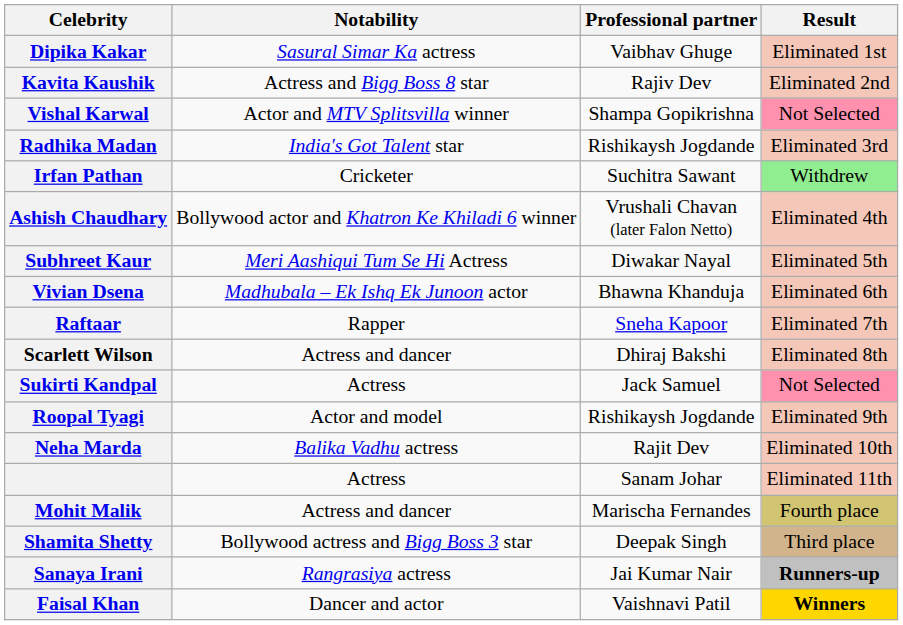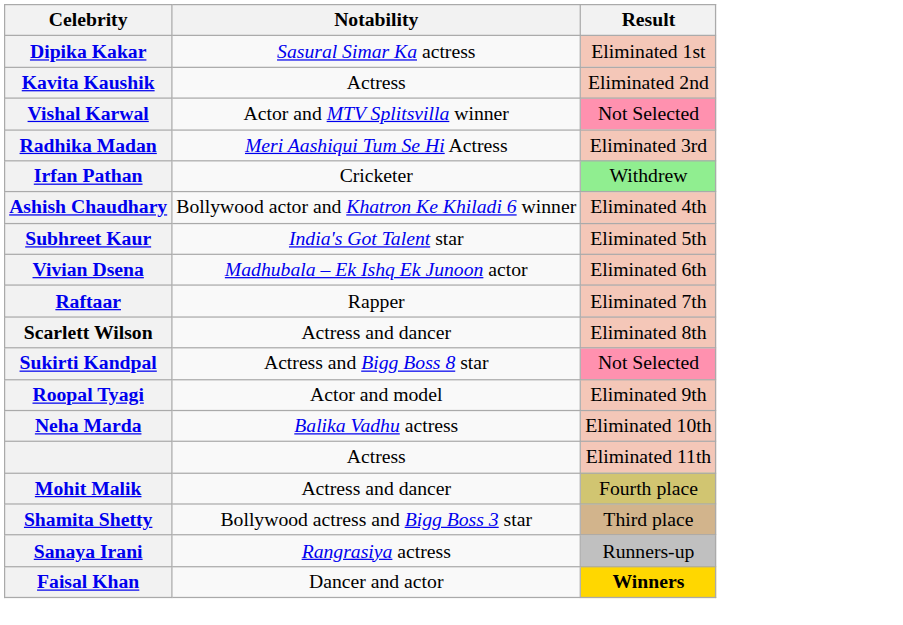 <table class="wikitable sortable" style="text-align:center;">
 <tr>
 <th scope="col">Celebrity</th>
 <th scope="col" class="unsortable">Notability</th>
-<th scope="col">Professional partner</th>
 <th scope="col">Result</th>
 </tr>
 <tr>
 <th><a href='#'>Dipika Kakar</a></th>
 <td><em><a href='#'>Sasural Simar Ka</a></em> actress</td>
-<td>Vaibhav Ghuge</td>
 <td bgcolor="f4c7b8">Eliminated 1st<br></td>
 </tr>
 <tr>
 <th><a href='#'>Kavita Kaushik</a></th>
-<td>Actress and <em><a href='#'>Bigg Boss 8</a></em> star</td>
-<td>Rajiv Dev</td>
+<td>Actress</td>
 <td bgcolor="f4c7b8">Eliminated 2nd<br></td>
 </tr>
 <tr>
 <th><a href='#'>Vishal Karwal</a></th>
 <td>Actor and <em><a href='#'>MTV Splitsvilla</a></em> winner</td>
-<td>Shampa Gopikrishna</td>
 <td bgcolor="FF91AF">Not Selected<br></td>
 </tr>
 <tr>
 <th><a href='#'>Radhika Madan</a></th>
-<td><em><a href='#'>India's Got Talent</a></em> star</td>
-<td>Rishikaysh Jogdande</td>
+<td><em><a href='#'>Meri Aashiqui Tum Se Hi</a></em> Actress</td>
 <td bgcolor="f4c7b8">Eliminated 3rd<br></td>
 </tr>
 <tr>
 <th><a href='#'>Irfan Pathan</a></th>
 <td>Cricketer</td>
-<td>Suchitra Sawant</td>
 <td style="background:lightgreen">Withdrew<br></td>
 </tr>
 <tr>
 <th><a href='#'>Ashish Chaudhary</a></th>
 <td>Bollywood actor and <em><a href='#'>Khatron Ke Khiladi 6</a></em> winner</td>
-<td>Vrushali Chavan<br><small>(later Falon Netto)</small></td>
 <td bgcolor="f4c7b8">Eliminated 4th<br></td>
 </tr>
 <tr>
 <th><a href='#'>Subhreet Kaur</a></th>
-<td><em><a href='#'>Meri Aashiqui Tum Se Hi</a></em> Actress</td>
-<td>Diwakar Nayal</td>
+<td><em><a href='#'>India's Got Talent</a></em> star</td>
 <td bgcolor="f4c7b8">Eliminated 5th<br></td>
 </tr>
 <tr>
 <th><a href='#'>Vivian Dsena</a></th>
 <td><em><a href='#'>Madhubala – Ek Ishq Ek Junoon</a></em> actor</td>
-<td>Bhawna Khanduja</td>
 <td bgcolor="f4c7b8">Eliminated 6th<br></td>
 </tr>
 <tr>
 <th><a href='#'>Raftaar</a></th>
 <td>Rapper</td>
-<td><a href='#'>Sneha Kapoor</a></td>
 <td bgcolor="f4c7b8">Eliminated 7th<br></td>
 </tr>
 <tr>
 <th>Scarlett Wilson</th>
 <td>Actress and dancer</td>
-<td>Dhiraj Bakshi</td>
 <td bgcolor="f4c7b8">Eliminated 8th<br></td>
 </tr>
 <tr>
 <th><a href='#'>Sukirti Kandpal</a></th>
-<td>Actress</td>
-<td>Jack Samuel</td>
+<td>Actress and <em><a href='#'>Bigg Boss 8</a></em> star</td>
 <td bgcolor="FF91AF">Not Selected<br></td>
 </tr>
 <tr>
 <th><a href='#'>Roopal Tyagi</a></th>
 <td>Actor and model</td>
-<td>Rishikaysh Jogdande</td>
 <td bgcolor="f4c7b8">Eliminated 9th<br></td>
 </tr>
 <tr>
 <th><a href='#'>Neha Marda</a></th>
 <td><em><a href='#'>Balika Vadhu</a></em> actress</td>
-<td>Rajit Dev</td>
 <td bgcolor="f4c7b8">Eliminated 10th<br></td>
 </tr>
 <tr>
 <th></th>
 <td>Actress</td>
-<td>Sanam Johar</td>
 <td bgcolor="f4c7b8">Eliminated 11th<br></td>
 </tr>
 <tr>
 <th><a href='#'>Mohit Malik</a></th>
 <td>Actress and dancer</td>
-<td>Marischa Fernandes</td>
 <td style="background:#d1c571;">Fourth place<br></td>
 </tr>
 <tr>
 <th><a href='#'>Shamita Shetty</a></th>
 <td>Bollywood actress and <em><a href='#'>Bigg Boss 3</a></em> star</td>
-<td>Deepak Singh</td>
 <td bgcolor="tan">Third place<br></td>
 </tr>
 <tr>
 <th><a href='#'>Sanaya Irani</a></th>
 <td><em><a href='#'>Rangrasiya</a></em> actress</td>
-<td>Jai Kumar Nair</td>
-<td bgcolor="silver"><strong>Runners-up<br></strong></td>
+<td bgcolor="silver">Runners-up<br></td>
 </tr>
 <tr>
 <th><a href='#'>Faisal Khan</a></th>
 <td>Dancer and actor</td>
-<td>Vaishnavi Patil</td>
 <td bgcolor="gold"><strong>Winners</strong><br></td>
 </tr>
 </table>
